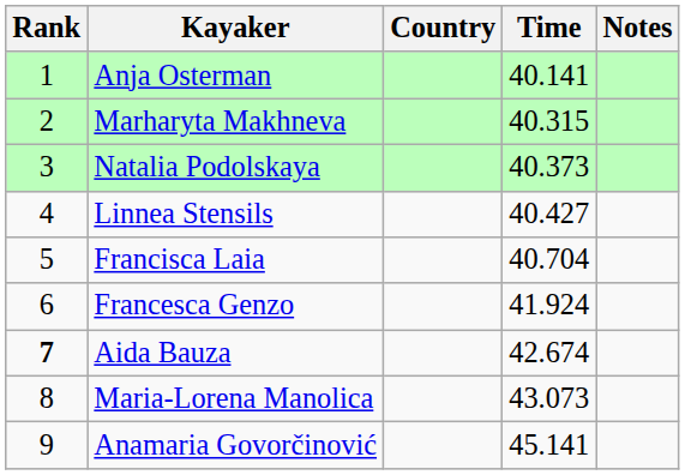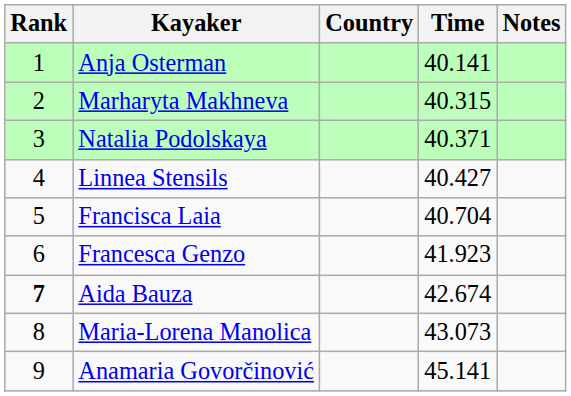 <table class="wikitable" style="text-align:center">
 <tr>
 <th>Rank</th>
 <th>Kayaker</th>
 <th>Country</th>
 <th>Time</th>
 <th>Notes</th>
 </tr>
 <tr bgcolor=bbffbb>
 <td>1</td>
 <td align="left"><a href='#'>Anja Osterman</a></td>
 <td align="left"></td>
 <td>40.141</td>
 <td></td>
 </tr>
 <tr bgcolor=bbffbb>
 <td>2</td>
 <td align="left"><a href='#'>Marharyta Makhneva</a></td>
 <td align="left"></td>
 <td>40.315</td>
 <td></td>
 </tr>
 <tr bgcolor=bbffbb>
 <td>3</td>
 <td align="left"><a href='#'>Natalia Podolskaya</a></td>
 <td align="left"></td>
-<td>40.373</td>
+<td>40.371</td>
 <td></td>
 </tr>
 <tr>
 <td>4</td>
 <td align="left"><a href='#'>Linnea Stensils</a></td>
 <td align="left"></td>
 <td>40.427</td>
 <td></td>
 </tr>
 <tr>
 <td>5</td>
 <td align="left"><a href='#'>Francisca Laia</a></td>
 <td align="left"></td>
 <td>40.704</td>
 <td></td>
 </tr>
 <tr>
 <td>6</td>
 <td align="left"><a href='#'>Francesca Genzo</a></td>
 <td align="left"></td>
-<td>41.924</td>
+<td>41.923</td>
 <td></td>
 </tr>
 <tr>
 <td><strong>7</strong></td>
 <td align="left"><a href='#'>Aida Bauza</a></td>
 <td align="left"></td>
 <td>42.674</td>
 <td></td>
 </tr>
 <tr>
 <td>8</td>
 <td align="left"><a href='#'>Maria-Lorena Manolica</a></td>
 <td align="left"></td>
 <td>43.073</td>
 <td></td>
 </tr>
 <tr>
 <td>9</td>
 <td align="left"><a href='#'>Anamaria Govorčinović</a></td>
 <td align="left"></td>
 <td>45.141</td>
 <td></td>
 </tr>
 </table>
